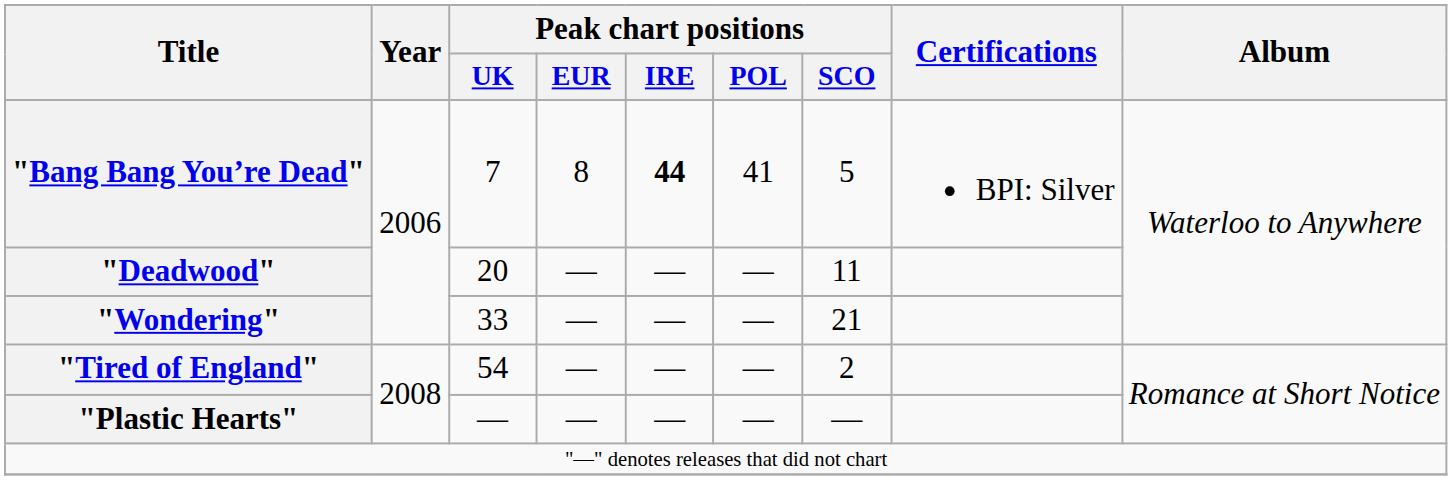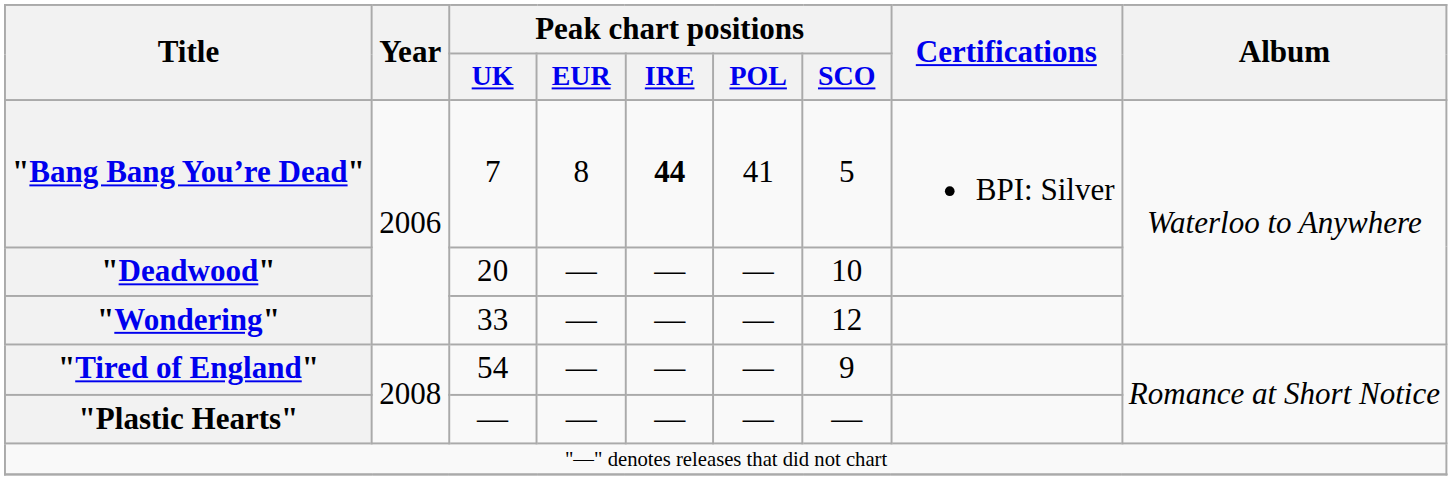 <table class="wikitable plainrowheaders" style="text-align:center;" border="1">
 <tr>
 <th scope="col" rowspan="2">Title</th>
 <th scope="col" rowspan="2">Year</th>
 <th scope="col" colspan="5">Peak chart positions</th>
 <th scope="col" rowspan="2"><a href='#'>Certifications</a></th>
 <th scope="col" rowspan="2">Album</th>
 </tr>
 <tr>
 <th scope="col" style="width:2.7em;font-size:90%;"><a href='#'>UK</a><br></th>
 <th scope="col" style="width:2.7em;font-size:90%;"><a href='#'>EUR</a><br></th>
 <th scope="col" style="width:2.7em;font-size:90%;"><a href='#'>IRE</a><br></th>
 <th scope="col" style="width:2.7em;font-size:90%;"><a href='#'>POL</a><br></th>
 <th scope="col" style="width:2.7em;font-size:90%;"><a href='#'>SCO</a><br></th>
 </tr>
 <tr>
 <th scope="row">"<a href='#'>Bang Bang You’re Dead</a>"</th>
 <td rowspan="3">2006</td>
 <td>7</td>
 <td>8</td>
 <td><strong>44</strong></td>
 <td>41</td>
 <td>5</td>
 <td><br><ul><li>BPI: Silver</li></ul></td>
 <td rowspan="3"><em>Waterloo to Anywhere</em></td>
 </tr>
 <tr>
 <th scope="row">"<a href='#'>Deadwood</a>"</th>
 <td>20</td>
 <td>—</td>
 <td>—</td>
 <td>—</td>
-<td>11</td>
+<td>10</td>
 <td></td>
 </tr>
 <tr>
 <th scope="row">"<a href='#'>Wondering</a>"</th>
 <td>33</td>
 <td>—</td>
 <td>—</td>
 <td>—</td>
-<td>21</td>
+<td>12</td>
 <td></td>
 </tr>
 <tr>
 <th scope="row">"<a href='#'>Tired of England</a>"</th>
 <td rowspan="2">2008</td>
 <td>54</td>
 <td>—</td>
 <td>—</td>
 <td>—</td>
-<td>2</td>
+<td>9</td>
 <td></td>
 <td rowspan="2"><em>Romance at Short Notice</em></td>
 </tr>
 <tr>
 <th scope="row">"Plastic Hearts"</th>
 <td>—</td>
 <td>—</td>
 <td>—</td>
 <td>—</td>
 <td>—</td>
 <td></td>
 </tr>
 <tr>
 <td colspan="10" style="font-size:8pt">"—" denotes releases that did not chart</td>
 </tr>
 <tr>
 </tr>
 </table>
